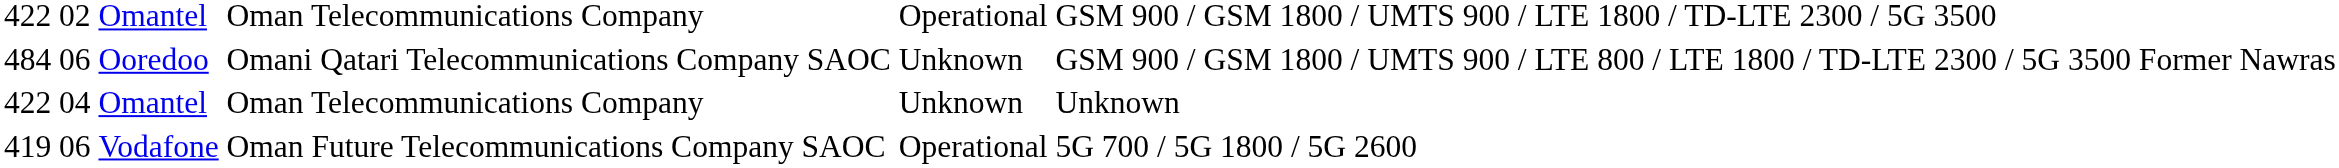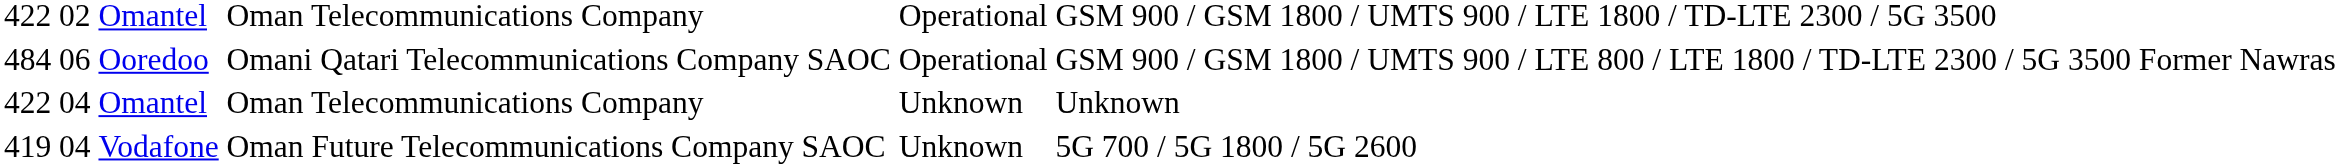 <table>
 <tr>
 <td>422</td>
 <td>02</td>
 <td><a href='#'>Omantel</a></td>
 <td>Oman Telecommunications Company</td>
 <td>Operational</td>
 <td>GSM 900 / GSM 1800 / UMTS 900 / LTE 1800 / TD-LTE 2300 / 5G 3500</td>
 <td></td>
 </tr>
 <tr>
 <td>484</td>
 <td>06</td>
 <td><a href='#'>Ooredoo</a></td>
 <td>Omani Qatari Telecommunications Company SAOC</td>
-<td>Unknown</td>
+<td>Operational</td>
 <td>GSM 900 / GSM 1800 / UMTS 900 / LTE 800 / LTE 1800 / TD-LTE 2300 / 5G 3500</td>
 <td>Former Nawras</td>
 </tr>
 <tr>
 <td>422</td>
 <td>04</td>
 <td><a href='#'>Omantel</a></td>
 <td>Oman Telecommunications Company</td>
 <td>Unknown</td>
 <td>Unknown</td>
 <td></td>
 </tr>
 <tr>
 <td>419</td>
-<td>06</td>
+<td>04</td>
 <td><a href='#'>Vodafone</a></td>
 <td>Oman Future Telecommunications Company SAOC</td>
-<td>Operational</td>
+<td>Unknown</td>
 <td>5G 700 / 5G 1800 / 5G 2600</td>
 <td></td>
 </tr>
 </table>
